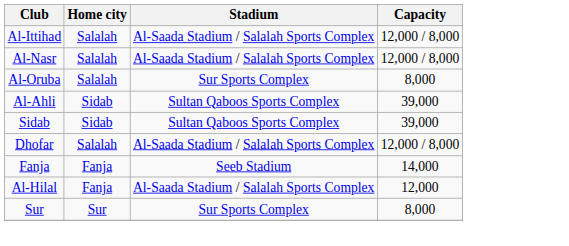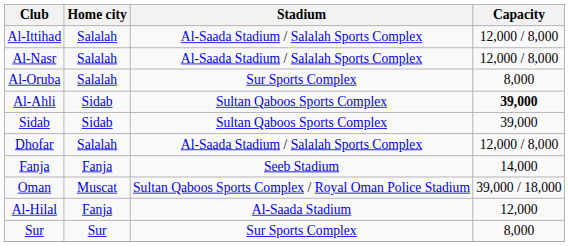 <table class="wikitable" style="text-align: center;">
 <tr>
 <th>Club</th>
 <th>Home city</th>
 <th>Stadium</th>
 <th>Capacity</th>
 </tr>
 <tr>
 <td><a href='#'>Al-Ittihad</a></td>
 <td><a href='#'>Salalah</a></td>
 <td><a href='#'>Al-Saada Stadium</a> / <a href='#'>Salalah Sports Complex</a></td>
 <td>12,000 / 8,000</td>
 </tr>
 <tr>
 <td><a href='#'>Al-Nasr</a></td>
 <td><a href='#'>Salalah</a></td>
 <td><a href='#'>Al-Saada Stadium</a> / <a href='#'>Salalah Sports Complex</a></td>
 <td>12,000 / 8,000</td>
 </tr>
 <tr>
 <td><a href='#'>Al-Oruba</a></td>
 <td><a href='#'>Salalah</a></td>
 <td><a href='#'>Sur Sports Complex</a></td>
 <td>8,000</td>
 </tr>
 <tr>
 <td><a href='#'>Al-Ahli</a></td>
 <td><a href='#'>Sidab</a></td>
 <td><a href='#'>Sultan Qaboos Sports Complex</a></td>
-<td>39,000</td>
+<td><strong>39,000</strong></td>
 </tr>
 <tr>
 <td><a href='#'>Sidab</a></td>
 <td><a href='#'>Sidab</a></td>
 <td><a href='#'>Sultan Qaboos Sports Complex</a></td>
 <td>39,000</td>
 </tr>
 <tr>
 <td><a href='#'>Dhofar</a></td>
 <td><a href='#'>Salalah</a></td>
 <td><a href='#'>Al-Saada Stadium</a> / <a href='#'>Salalah Sports Complex</a></td>
 <td>12,000 / 8,000</td>
 </tr>
 <tr>
 <td><a href='#'>Fanja</a></td>
 <td><a href='#'>Fanja</a></td>
 <td><a href='#'>Seeb Stadium</a></td>
 <td>14,000</td>
 </tr>
 <tr>
+<td><a href='#'>Oman</a></td>
+<td><a href='#'>Muscat</a></td>
+<td><a href='#'>Sultan Qaboos Sports Complex</a> / <a href='#'>Royal Oman Police Stadium</a></td>
+<td>39,000 / 18,000</td>
+</tr>
+<tr>
 <td><a href='#'>Al-Hilal</a></td>
 <td><a href='#'>Fanja</a></td>
-<td><a href='#'>Al-Saada Stadium</a> / <a href='#'>Salalah Sports Complex</a></td>
+<td><a href='#'>Al-Saada Stadium</a></td>
 <td>12,000</td>
 </tr>
 <tr>
 <td><a href='#'>Sur</a></td>
 <td><a href='#'>Sur</a></td>
 <td><a href='#'>Sur Sports Complex</a></td>
 <td>8,000</td>
 </tr>
 <tr>
 </tr>
 </table>
